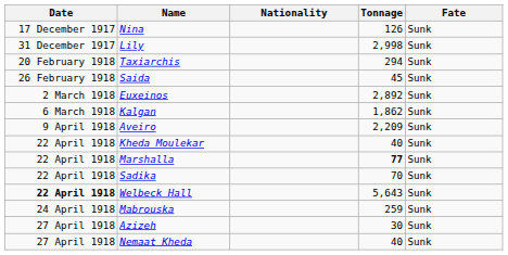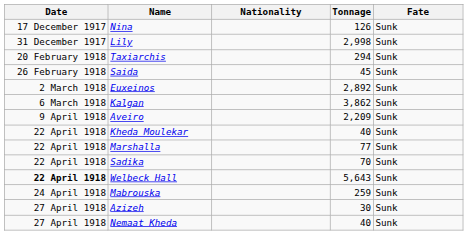 <table class="wikitable sortable">
 <tr>
 <th width="140px">Date</th>
 <th width="140px">Name</th>
 <th width="160px">Nationality</th>
 <th width="25px">Tonnage</th>
 <th width="120px">Fate</th>
 </tr>
 <tr>
 <td align="right">17 December 1917</td>
 <td align="left"><a href='#'><em>Nina</em></a></td>
 <td align="left"></td>
 <td align="right">126</td>
 <td align="left">Sunk</td>
 </tr>
 <tr>
 <td align="right">31 December 1917</td>
 <td align="left"><a href='#'><em>Lily</em></a></td>
 <td align="left"></td>
 <td align="right">2,998</td>
 <td align="left">Sunk</td>
 </tr>
 <tr>
 <td align="right">20 February 1918</td>
 <td align="left"><a href='#'><em>Taxiarchis</em></a></td>
 <td align="left"></td>
 <td align="right">294</td>
 <td align="left">Sunk</td>
 </tr>
 <tr>
 <td align="right">26 February 1918</td>
 <td align="left"><a href='#'><em>Saida</em></a></td>
 <td align="left"></td>
 <td align="right">45</td>
 <td align="left">Sunk</td>
 </tr>
 <tr>
 <td align="right">2 March 1918</td>
 <td align="left"><a href='#'><em>Euxeinos</em></a></td>
 <td align="left"></td>
 <td align="right">2,892</td>
 <td align="left">Sunk</td>
 </tr>
 <tr>
 <td align="right">6 March 1918</td>
 <td align="left"><a href='#'><em>Kalgan</em></a></td>
 <td align="left"></td>
-<td align="right">1,862</td>
+<td align="right">3,862</td>
 <td align="left">Sunk</td>
 </tr>
 <tr>
 <td align="right">9 April 1918</td>
 <td align="left"><a href='#'><em>Aveiro</em></a></td>
 <td align="left"></td>
 <td align="right">2,209</td>
 <td align="left">Sunk</td>
 </tr>
 <tr>
 <td align="right">22 April 1918</td>
 <td align="left"><a href='#'><em>Kheda Moulekar</em></a></td>
 <td align="left"></td>
 <td align="right">40</td>
 <td align="left">Sunk</td>
 </tr>
 <tr>
 <td align="right">22 April 1918</td>
 <td align="left"><a href='#'><em>Marshalla</em></a></td>
 <td align="left"></td>
-<td align="right"><strong>77</strong></td>
+<td align="right">77</td>
 <td align="left">Sunk</td>
 </tr>
 <tr>
 <td align="right">22 April 1918</td>
 <td align="left"><a href='#'><em>Sadika</em></a></td>
 <td align="left"></td>
 <td align="right">70</td>
 <td align="left">Sunk</td>
 </tr>
 <tr>
 <td align="right"><strong>22 April 1918</strong></td>
 <td align="left"><a href='#'><em>Welbeck Hall</em></a></td>
 <td align="left"></td>
 <td align="right">5,643</td>
 <td align="left">Sunk</td>
 </tr>
 <tr>
 <td align="right">24 April 1918</td>
 <td align="left"><a href='#'><em>Mabrouska</em></a></td>
 <td align="left"></td>
 <td align="right">259</td>
 <td align="left">Sunk</td>
 </tr>
 <tr>
 <td align="right">27 April 1918</td>
 <td align="left"><a href='#'><em>Azizeh</em></a></td>
 <td align="left"></td>
 <td align="right">30</td>
 <td align="left">Sunk</td>
 </tr>
 <tr>
 <td align="right">27 April 1918</td>
 <td align="left"><a href='#'><em>Nemaat Kheda</em></a></td>
 <td align="left"></td>
 <td align="right">40</td>
 <td align="left">Sunk</td>
 </tr>
 </table>
